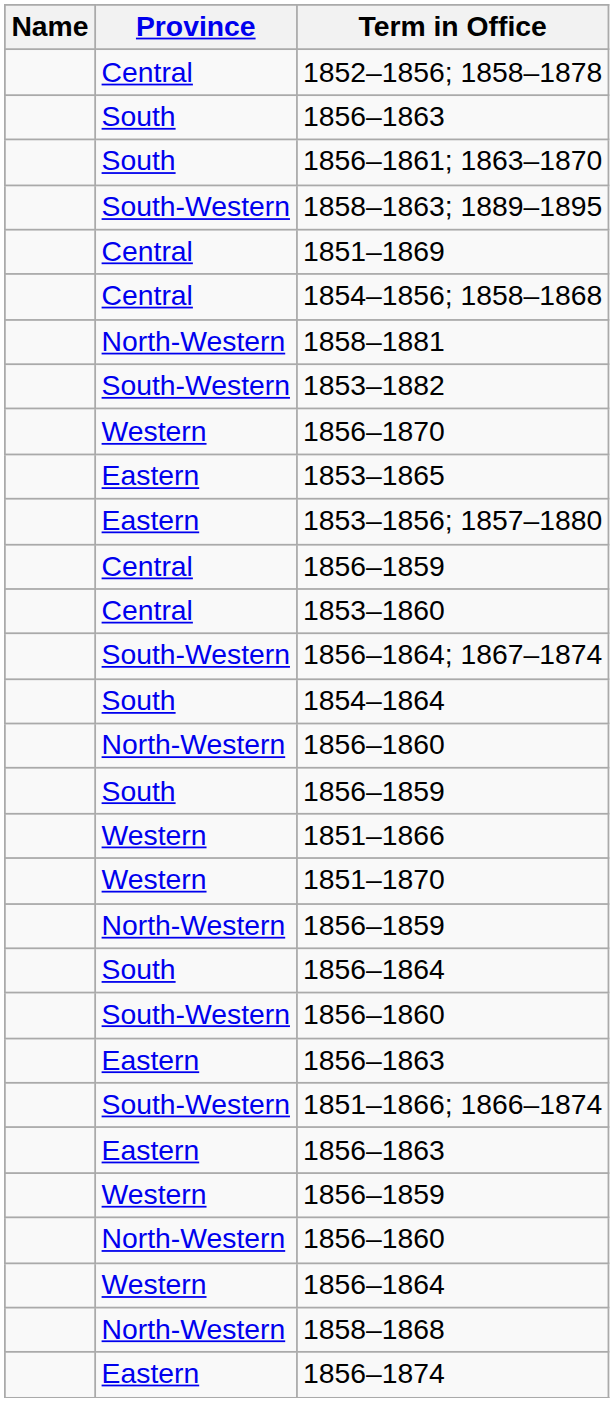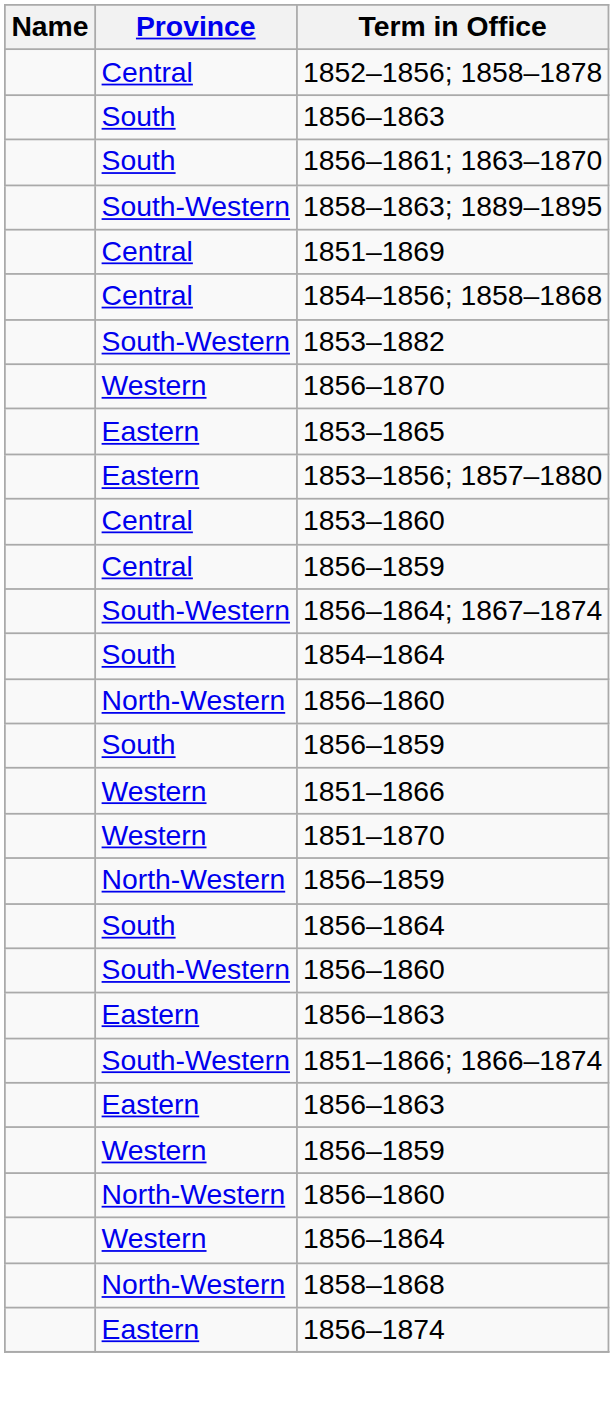 <table class="wikitable sortable">
 <tr>
 <th>Name</th>
 <th><a href='#'>Province</a></th>
 <th>Term in Office</th>
 </tr>
 <tr>
 <td></td>
 <td><a href='#'>Central</a></td>
 <td>1852–1856; 1858–1878</td>
 </tr>
 <tr>
 <td></td>
 <td><a href='#'>South</a></td>
 <td>1856–1863</td>
 </tr>
 <tr>
 <td></td>
 <td><a href='#'>South</a></td>
 <td>1856–1861; 1863–1870</td>
 </tr>
 <tr>
 <td></td>
 <td><a href='#'>South-Western</a></td>
 <td>1858–1863; 1889–1895</td>
 </tr>
 <tr>
 <td></td>
 <td><a href='#'>Central</a></td>
 <td>1851–1869</td>
 </tr>
 <tr>
 <td></td>
 <td><a href='#'>Central</a></td>
 <td>1854–1856; 1858–1868</td>
 </tr>
 <tr>
 <td></td>
-<td><a href='#'>North-Western</a></td>
-<td>1858–1881</td>
-</tr>
-<tr>
-<td></td>
 <td><a href='#'>South-Western</a></td>
 <td>1853–1882</td>
 </tr>
 <tr>
 <td></td>
 <td><a href='#'>Western</a></td>
 <td>1856–1870</td>
 </tr>
 <tr>
 <td></td>
 <td><a href='#'>Eastern</a></td>
 <td>1853–1865</td>
 </tr>
 <tr>
 <td></td>
 <td><a href='#'>Eastern</a></td>
 <td>1853–1856; 1857–1880</td>
 </tr>
 <tr>
+<td></td>
+<td><a href='#'>Central</a></td>
+<td>1853–1860</td>
+</tr>
+<tr>
 <td> </td>
 <td><a href='#'>Central</a></td>
 <td>1856–1859</td>
-</tr>
-<tr>
-<td></td>
-<td><a href='#'>Central</a></td>
-<td>1853–1860</td>
 </tr>
 <tr>
 <td></td>
 <td><a href='#'>South-Western</a></td>
 <td>1856–1864; 1867–1874</td>
 </tr>
 <tr>
 <td></td>
 <td><a href='#'>South</a></td>
 <td>1854–1864</td>
 </tr>
 <tr>
 <td></td>
 <td><a href='#'>North-Western</a></td>
 <td>1856–1860</td>
 </tr>
 <tr>
 <td> </td>
 <td><a href='#'>South</a></td>
 <td>1856–1859</td>
 </tr>
 <tr>
 <td></td>
 <td><a href='#'>Western</a></td>
 <td>1851–1866</td>
 </tr>
 <tr>
 <td></td>
 <td><a href='#'>Western</a></td>
 <td>1851–1870</td>
 </tr>
 <tr>
 <td> </td>
 <td><a href='#'>North-Western</a></td>
 <td>1856–1859</td>
 </tr>
 <tr>
 <td></td>
 <td><a href='#'>South</a></td>
 <td>1856–1864</td>
 </tr>
 <tr>
 <td></td>
 <td><a href='#'>South-Western</a></td>
 <td>1856–1860</td>
 </tr>
 <tr>
 <td></td>
 <td><a href='#'>Eastern</a></td>
 <td>1856–1863</td>
 </tr>
 <tr>
 <td></td>
 <td><a href='#'>South-Western</a></td>
 <td>1851–1866; 1866–1874</td>
 </tr>
 <tr>
 <td></td>
 <td><a href='#'>Eastern</a></td>
 <td>1856–1863</td>
 </tr>
 <tr>
 <td> </td>
 <td><a href='#'>Western</a></td>
 <td>1856–1859</td>
 </tr>
 <tr>
 <td> </td>
 <td><a href='#'>North-Western</a></td>
 <td>1856–1860</td>
 </tr>
 <tr>
 <td></td>
 <td><a href='#'>Western</a></td>
 <td>1856–1864</td>
 </tr>
 <tr>
 <td></td>
 <td><a href='#'>North-Western</a></td>
 <td>1858–1868</td>
 </tr>
 <tr>
 <td></td>
 <td><a href='#'>Eastern</a></td>
 <td>1856–1874</td>
 </tr>
 <tr>
 </tr>
 </table>
